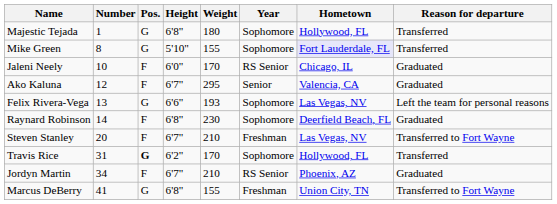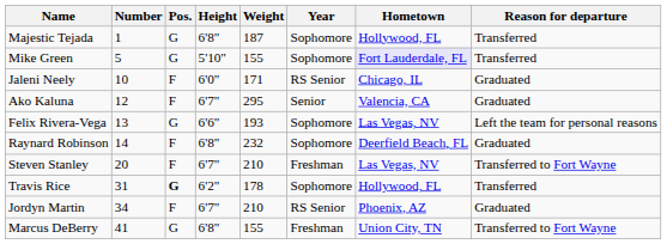 <table class="wikitable sortable" border="1">
 <tr>
 <th>Name</th>
 <th>Number</th>
 <th>Pos.</th>
 <th>Height</th>
 <th>Weight</th>
 <th>Year</th>
 <th>Hometown</th>
 <th class="unsortable">Reason for departure</th>
 </tr>
 <tr>
 <td>Majestic Tejada</td>
 <td>1</td>
 <td>G</td>
 <td>6'8"</td>
-<td>180</td>
+<td>187</td>
 <td>Sophomore</td>
 <td><a href='#'>Hollywood, FL</a></td>
 <td>Transferred</td>
 </tr>
 <tr>
 <td>Mike Green</td>
-<td>8</td>
+<td>5</td>
 <td>G</td>
 <td>5'10"</td>
 <td>155</td>
 <td>Sophomore</td>
 <td style="background: lavender;"><a href='#'>Fort Lauderdale, FL</a></td>
 <td>Transferred</td>
 </tr>
 <tr>
 <td>Jaleni Neely</td>
 <td>10</td>
 <td>F</td>
 <td>6'0"</td>
-<td>170</td>
+<td>171</td>
 <td>RS Senior</td>
 <td><a href='#'>Chicago, IL</a></td>
 <td>Graduated</td>
 </tr>
 <tr>
 <td>Ako Kaluna</td>
 <td>12</td>
 <td>F</td>
 <td>6'7"</td>
 <td>295</td>
 <td>Senior</td>
 <td><a href='#'>Valencia, CA</a></td>
 <td>Graduated</td>
 </tr>
 <tr>
 <td>Felix Rivera-Vega</td>
 <td>13</td>
 <td>G</td>
 <td>6'6"</td>
 <td>193</td>
 <td>Sophomore</td>
 <td><a href='#'>Las Vegas, NV</a></td>
 <td>Left the team for personal reasons</td>
 </tr>
 <tr>
 <td>Raynard Robinson</td>
 <td>14</td>
 <td>F</td>
 <td>6'8"</td>
-<td>230</td>
+<td>232</td>
 <td>Sophomore</td>
 <td><a href='#'>Deerfield Beach, FL</a></td>
 <td>Graduated</td>
 </tr>
 <tr>
 <td>Steven Stanley</td>
 <td>20</td>
 <td>F</td>
 <td>6'7"</td>
 <td>210</td>
 <td>Freshman</td>
 <td><a href='#'>Las Vegas, NV</a></td>
 <td>Transferred to <a href='#'>Fort Wayne</a></td>
 </tr>
 <tr>
 <td>Travis Rice</td>
 <td>31</td>
 <td><strong>G</strong></td>
 <td>6'2"</td>
-<td>170</td>
+<td>178</td>
 <td>Sophomore</td>
 <td><a href='#'>Hollywood, FL</a></td>
 <td>Transferred</td>
 </tr>
 <tr>
 <td>Jordyn Martin</td>
 <td>34</td>
 <td>F</td>
 <td>6'7"</td>
 <td>210</td>
 <td>RS Senior</td>
 <td><a href='#'>Phoenix, AZ</a></td>
 <td>Graduated</td>
 </tr>
 <tr>
 <td>Marcus DeBerry</td>
 <td>41</td>
 <td>G</td>
 <td>6'8"</td>
 <td>155</td>
 <td>Freshman</td>
 <td><a href='#'>Union City, TN</a></td>
 <td>Transferred to <a href='#'>Fort Wayne</a></td>
 </tr>
 </table>
